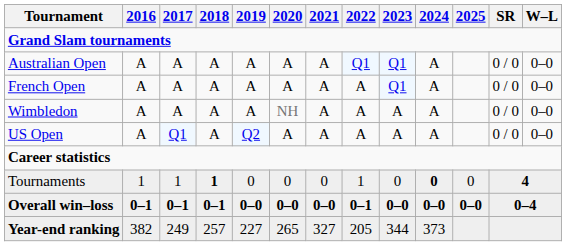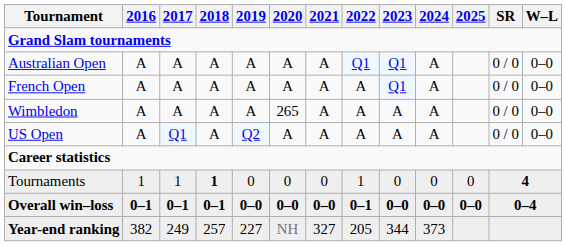 <table class=wikitable style=text-align:center;>
 <tr>
 <th>Tournament</th>
 <th><a href='#'>2016</a></th>
 <th><a href='#'>2017</a></th>
 <th><a href='#'>2018</a></th>
 <th><a href='#'>2019</a></th>
 <th><a href='#'>2020</a></th>
 <th><a href='#'>2021</a></th>
 <th><a href='#'>2022</a></th>
 <th><a href='#'>2023</a></th>
 <th><a href='#'>2024</a></th>
 <th><a href='#'>2025</a></th>
 <th>SR</th>
 <th>W–L</th>
 </tr>
 <tr>
 <td colspan="13" align="left"><strong><a href='#'>Grand Slam tournaments</a></strong></td>
 </tr>
 <tr>
 <td align=left><a href='#'>Australian Open</a></td>
 <td>A</td>
 <td>A</td>
 <td>A</td>
 <td>A</td>
 <td>A</td>
 <td>A</td>
 <td bgcolor=f0f8ff><a href='#'>Q1</a></td>
 <td bgcolor=f0f8ff><a href='#'>Q1</a></td>
 <td>A</td>
 <td></td>
 <td>0 / 0</td>
 <td>0–0</td>
 </tr>
 <tr>
 <td align=left><a href='#'>French Open</a></td>
 <td>A</td>
 <td>A</td>
 <td>A</td>
 <td>A</td>
 <td>A</td>
 <td>A</td>
 <td>A</td>
 <td bgcolor=f0f8ff><a href='#'>Q1</a></td>
 <td>A</td>
 <td></td>
 <td>0 / 0</td>
 <td>0–0</td>
 </tr>
 <tr>
 <td align=left><a href='#'>Wimbledon</a></td>
 <td>A</td>
 <td>A</td>
 <td>A</td>
 <td>A</td>
-<td style="color:#767676;">NH</td>
+<td>265</td>
 <td>A</td>
 <td>A</td>
 <td>A</td>
 <td>A</td>
 <td></td>
 <td>0 / 0</td>
 <td>0–0</td>
 </tr>
 <tr>
 <td align=left><a href='#'>US Open</a></td>
 <td>A</td>
 <td bgcolor=f0f8ff><a href='#'>Q1</a></td>
 <td>A</td>
 <td bgcolor=f0f8ff><a href='#'>Q2</a></td>
 <td>A</td>
 <td>A</td>
 <td>A</td>
 <td>A</td>
 <td>A</td>
 <td></td>
 <td>0 / 0</td>
 <td>0–0</td>
 </tr>
 <tr>
 <td colspan="13" align="left"><strong>Career statistics</strong></td>
 </tr>
 <tr bgcolor=efefef>
 <td align=left>Tournaments</td>
 <td>1</td>
 <td>1</td>
 <td><strong>1</strong></td>
 <td>0</td>
 <td>0</td>
 <td>0</td>
 <td>1</td>
 <td>0</td>
-<td><strong>0</strong></td>
+<td>0</td>
 <td>0</td>
 <td colspan=2><strong>4</strong></td>
 </tr>
 <tr style="font-weight:bold; background:#efefef;">
 <td style="text-align:left;">Overall win–loss</td>
 <td>0–1</td>
 <td>0–1</td>
 <td>0–1</td>
 <td>0–0</td>
 <td>0–0</td>
 <td>0–0</td>
 <td>0–1</td>
 <td>0–0</td>
 <td>0–0</td>
 <td>0–0</td>
 <td colspan=2>0–4</td>
 </tr>
 <tr bgcolor=efefef>
 <td align=left><strong>Year-end ranking</strong></td>
 <td>382</td>
 <td>249</td>
 <td>257</td>
 <td>227</td>
-<td>265</td>
+<td style="color:#767676;">NH</td>
 <td>327</td>
 <td>205</td>
 <td>344</td>
 <td>373</td>
 <td></td>
 <td colspan=2></td>
 </tr>
 </table>
